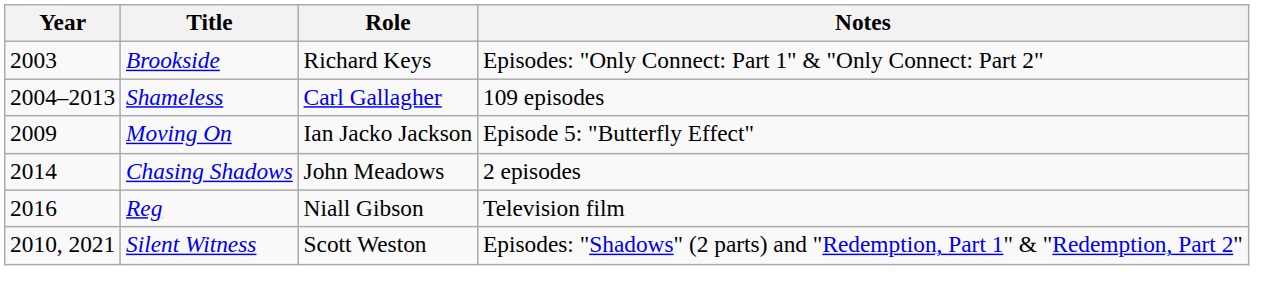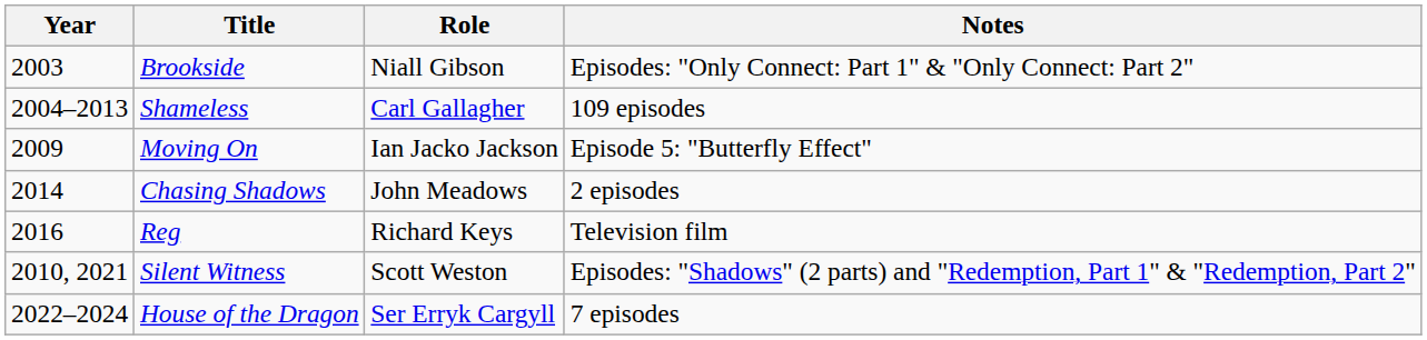 <table class="wikitable sortable">
 <tr>
 <th>Year</th>
 <th>Title</th>
 <th>Role</th>
 <th>Notes</th>
 </tr>
 <tr>
 <td>2003</td>
 <td><em><a href='#'>Brookside</a></em></td>
-<td>Richard Keys</td>
+<td>Niall Gibson</td>
 <td>Episodes: "Only Connect: Part 1" & "Only Connect: Part 2"</td>
 </tr>
 <tr>
 <td>2004–2013</td>
 <td><em><a href='#'>Shameless</a></em></td>
 <td><a href='#'>Carl Gallagher</a></td>
 <td>109 episodes</td>
 </tr>
 <tr>
 <td>2009</td>
 <td><em><a href='#'>Moving On</a></em></td>
 <td>Ian Jacko Jackson</td>
 <td>Episode 5: "Butterfly Effect"</td>
 </tr>
 <tr>
 <td>2014</td>
 <td><em><a href='#'>Chasing Shadows</a></em></td>
 <td>John Meadows</td>
 <td>2 episodes</td>
 </tr>
 <tr>
 <td>2016</td>
 <td><em><a href='#'>Reg</a></em></td>
-<td>Niall Gibson</td>
+<td>Richard Keys</td>
 <td>Television film</td>
 </tr>
 <tr>
 <td>2010, 2021</td>
 <td><em><a href='#'>Silent Witness</a></em></td>
 <td>Scott Weston</td>
 <td>Episodes: "<a href='#'>Shadows</a>" (2 parts) and "<a href='#'>Redemption, Part 1</a>" & "<a href='#'>Redemption, Part 2</a>"</td>
 </tr>
+<tr>
+<td>2022–2024</td>
+<td><em><a href='#'>House of the Dragon</a></em></td>
+<td><a href='#'>Ser Erryk Cargyll</a></td>
+<td>7 episodes</td>
+</tr>
 </table>
